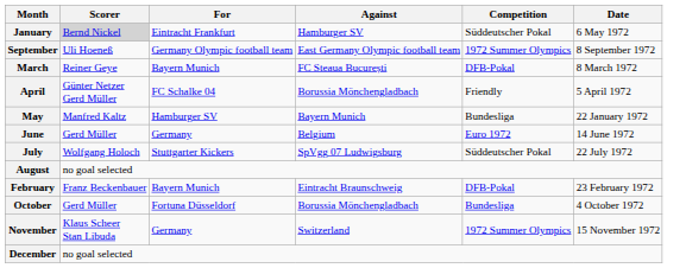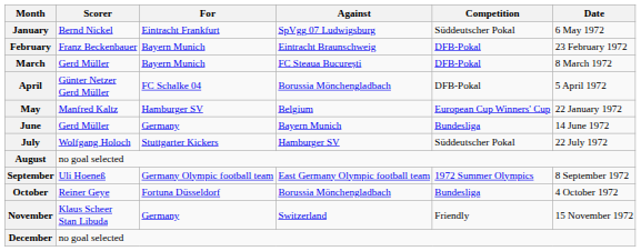 <table class="wikitable" style="font-size: 95%;">
 <tr>
 <th>Month</th>
 <th>Scorer</th>
 <th>For</th>
 <th>Against</th>
 <th>Competition</th>
 <th>Date</th>
 </tr>
 <tr>
 <th>January</th>
-<td style="background: lightgrey;"><a href='#'>Bernd Nickel</a></td>
+<td><a href='#'>Bernd Nickel</a></td>
 <td><a href='#'>Eintracht Frankfurt</a></td>
+<td><a href='#'>SpVgg 07 Ludwigsburg</a></td>
+<td>Süddeutscher Pokal</td>
+<td>6 May 1972</td>
+</tr>
+<tr>
+<th>February</th>
+<td><a href='#'>Franz Beckenbauer</a></td>
+<td><a href='#'>Bayern Munich</a></td>
+<td><a href='#'>Eintracht Braunschweig</a></td>
+<td><a href='#'>DFB-Pokal</a></td>
+<td>23 February 1972</td>
+</tr>
+<tr>
+<th>March</th>
+<td><a href='#'>Gerd Müller</a></td>
+<td><a href='#'>Bayern Munich</a></td>
+<td><a href='#'>FC Steaua București</a></td>
+<td><a href='#'>DFB-Pokal</a></td>
+<td>8 March 1972</td>
+</tr>
+<tr>
+<th>April</th>
+<td><a href='#'>Günter Netzer</a><br><a href='#'>Gerd Müller</a></td>
+<td><a href='#'>FC Schalke 04</a></td>
+<td><a href='#'>Borussia Mönchengladbach</a></td>
+<td>DFB-Pokal</td>
+<td>5 April 1972</td>
+</tr>
+<tr>
+<th>May</th>
+<td><a href='#'>Manfred Kaltz</a></td>
+<td><a href='#'>Hamburger SV</a></td>
+<td><a href='#'>Belgium</a></td>
+<td><a href='#'>European Cup Winners' Cup</a></td>
+<td>22 January 1972</td>
+</tr>
+<tr>
+<th>June</th>
+<td><a href='#'>Gerd Müller</a></td>
+<td><a href='#'>Germany</a></td>
+<td><a href='#'>Bayern Munich</a></td>
+<td><a href='#'>Bundesliga</a></td>
+<td>14 June 1972</td>
+</tr>
+<tr>
+<th>July</th>
+<td><a href='#'>Wolfgang Holoch</a></td>
+<td><a href='#'>Stuttgarter Kickers</a></td>
 <td><a href='#'>Hamburger SV</a></td>
 <td>Süddeutscher Pokal</td>
-<td>6 May 1972</td>
+<td>22 July 1972</td>
+</tr>
+<tr>
+<th>August</th>
+<td colspan="5">no goal selected</td>
 </tr>
 <tr>
 <th>September</th>
 <td><a href='#'>Uli Hoeneß</a></td>
 <td><a href='#'>Germany Olympic football team</a></td>
 <td><a href='#'>East Germany Olympic football team</a></td>
 <td><a href='#'>1972 Summer Olympics</a></td>
 <td>8 September 1972</td>
 </tr>
 <tr>
-<th>March</th>
+<th>October</th>
 <td><a href='#'>Reiner Geye</a></td>
-<td><a href='#'>Bayern Munich</a></td>
-<td><a href='#'>FC Steaua București</a></td>
-<td><a href='#'>DFB-Pokal</a></td>
-<td>8 March 1972</td>
-</tr>
-<tr>
-<th>April</th>
-<td><a href='#'>Günter Netzer</a><br><a href='#'>Gerd Müller</a></td>
-<td><a href='#'>FC Schalke 04</a></td>
-<td><a href='#'>Borussia Mönchengladbach</a></td>
-<td>Friendly</td>
-<td>5 April 1972</td>
-</tr>
-<tr>
-<th>May</th>
-<td><a href='#'>Manfred Kaltz</a></td>
-<td><a href='#'>Hamburger SV</a></td>
-<td><a href='#'>Bayern Munich</a></td>
-<td>Bundesliga</td>
-<td>22 January 1972</td>
-</tr>
-<tr>
-<th>June</th>
-<td><a href='#'>Gerd Müller</a></td>
-<td><a href='#'>Germany</a></td>
-<td><a href='#'>Belgium</a></td>
-<td><a href='#'>Euro 1972</a></td>
-<td>14 June 1972</td>
-</tr>
-<tr>
-<th>July</th>
-<td><a href='#'>Wolfgang Holoch</a></td>
-<td><a href='#'>Stuttgarter Kickers</a></td>
-<td><a href='#'>SpVgg 07 Ludwigsburg</a></td>
-<td>Süddeutscher Pokal</td>
-<td>22 July 1972</td>
-</tr>
-<tr>
-<th>August</th>
-<td colspan="5">no goal selected</td>
-</tr>
-<tr>
-<th>February</th>
-<td><a href='#'>Franz Beckenbauer</a></td>
-<td><a href='#'>Bayern Munich</a></td>
-<td><a href='#'>Eintracht Braunschweig</a></td>
-<td><a href='#'>DFB-Pokal</a></td>
-<td>23 February 1972</td>
-</tr>
-<tr>
-<th>October</th>
-<td><a href='#'>Gerd Müller</a></td>
 <td><a href='#'>Fortuna Düsseldorf</a></td>
 <td><a href='#'>Borussia Mönchengladbach</a></td>
 <td><a href='#'>Bundesliga</a></td>
 <td>4 October 1972</td>
 </tr>
 <tr -style="font-weight: bold;">
 <th>November</th>
 <td><a href='#'>Klaus Scheer</a><br><a href='#'>Stan Libuda</a></td>
 <td><a href='#'>Germany</a></td>
 <td><a href='#'>Switzerland</a></td>
-<td><a href='#'>1972 Summer Olympics</a></td>
+<td>Friendly</td>
 <td>15 November 1972</td>
 </tr>
 <tr>
 <th>December</th>
 <td colspan="5">no goal selected</td>
 </tr>
 </table>
